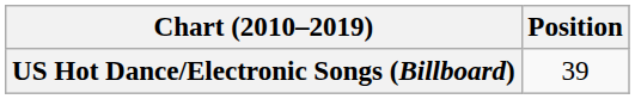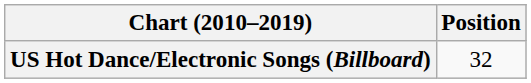 <table class="wikitable plainrowheaders" style="text-align:center">
 <tr>
 <th scope="col">Chart (2010–2019)</th>
 <th scope="col">Position</th>
 </tr>
 <tr>
 <th scope="row">US Hot Dance/Electronic Songs (<em>Billboard</em>)</th>
-<td>39</td>
+<td>32</td>
 </tr>
 </table>
